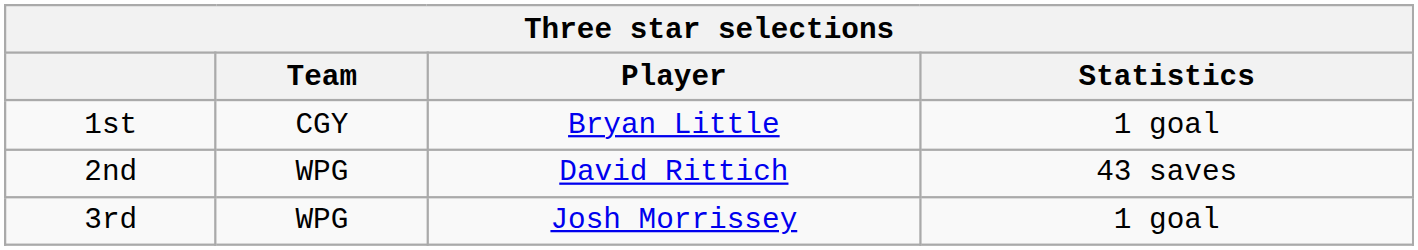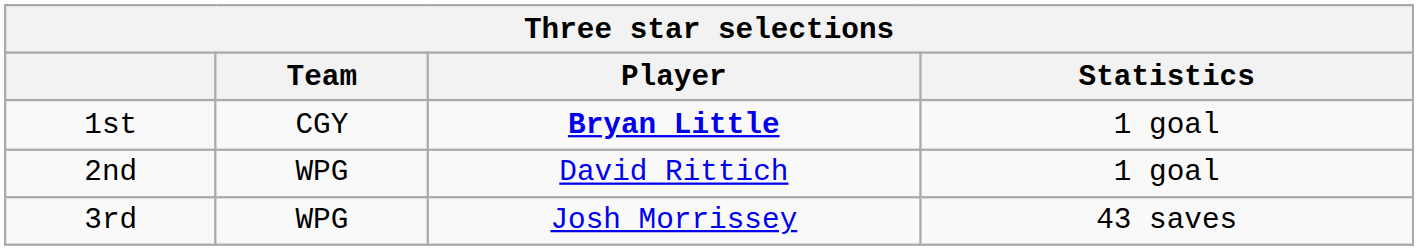 <table class="wikitable" style="width:100%;text-align: center;">
 <tr>
 <th colspan=4>Three star selections</th>
 </tr>
 <tr>
 <th style="width:15%;"></th>
 <th style="width:15%;">Team</th>
 <th style="width:35%;">Player</th>
 <th style="width:35%;">Statistics</th>
 </tr>
 <tr>
 <td>1st</td>
 <td>CGY</td>
-<td><a href='#'>Bryan Little</a></td>
+<td><strong><a href='#'>Bryan Little</a></strong></td>
 <td>1 goal</td>
 </tr>
 <tr>
 <td>2nd</td>
 <td>WPG</td>
 <td><a href='#'>David Rittich</a></td>
-<td>43 saves</td>
+<td>1 goal</td>
 </tr>
 <tr>
 <td>3rd</td>
 <td>WPG</td>
 <td><a href='#'>Josh Morrissey</a></td>
-<td>1 goal</td>
+<td>43 saves</td>
 </tr>
 </table>
